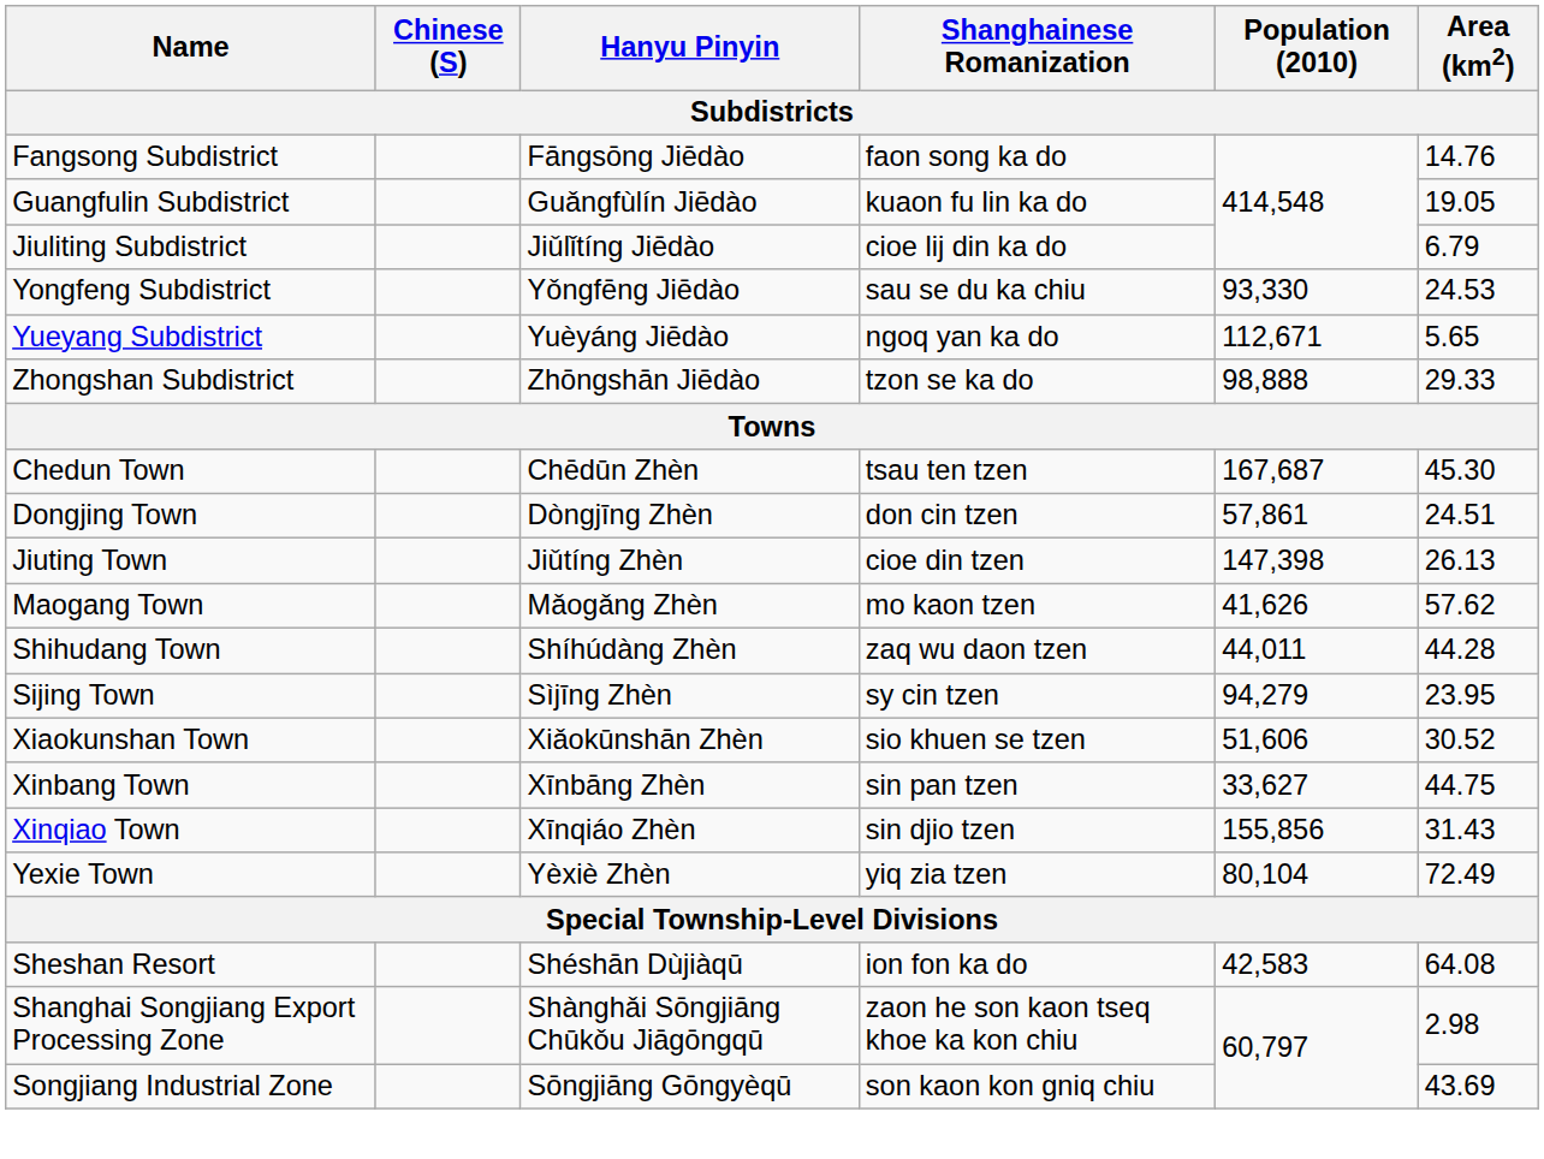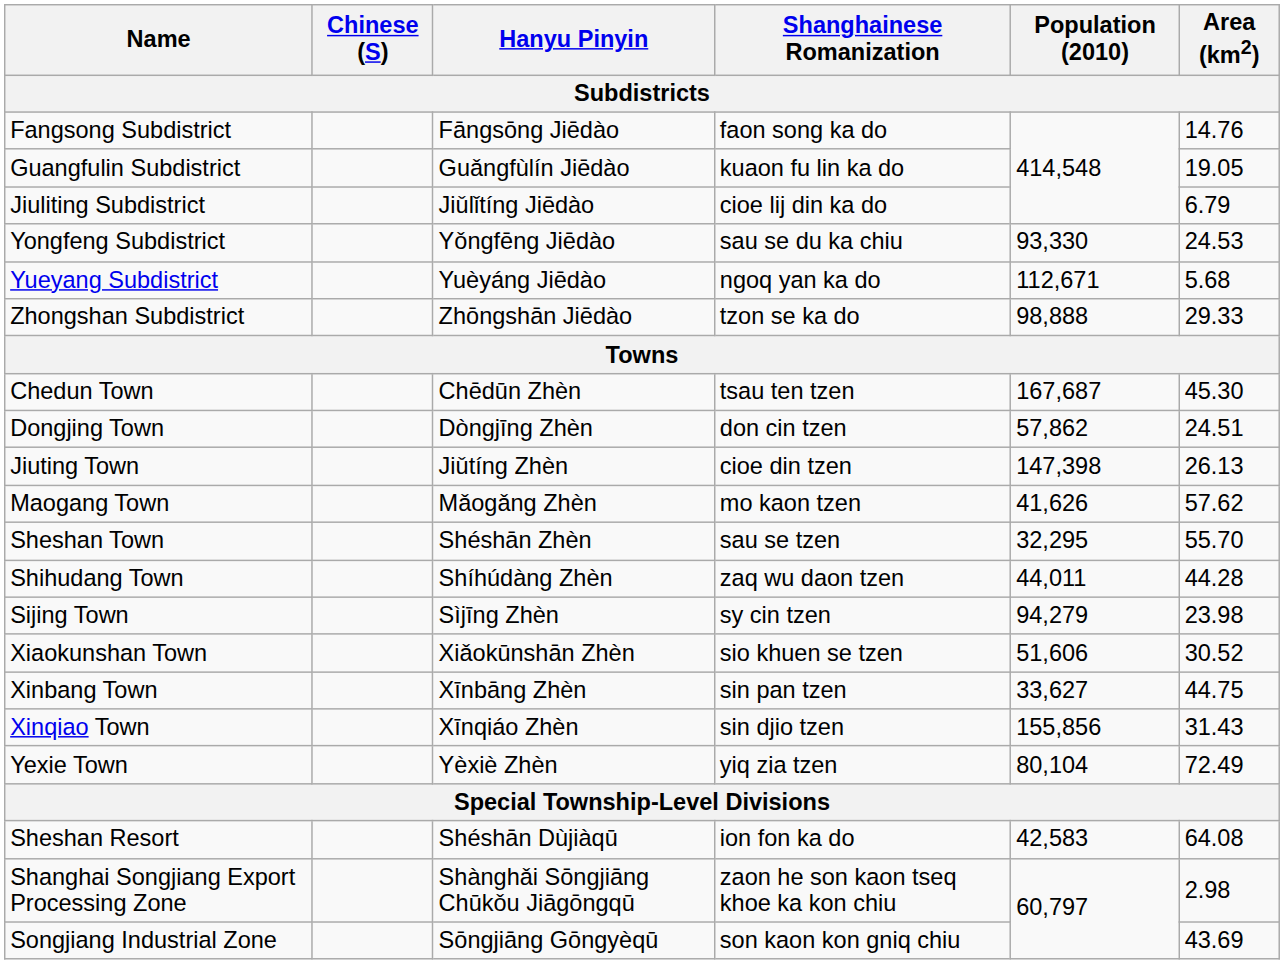 <table class="wikitable">
 <tr>
 <th>Name</th>
 <th><a href='#'>Chinese</a> (<a href='#'>S</a>)</th>
 <th><a href='#'>Hanyu Pinyin</a></th>
 <th><a href='#'>Shanghainese</a> Romanization</th>
 <th>Population (2010)</th>
 <th>Area (km<sup>2</sup>)</th>
 </tr>
 <tr>
 <th colspan="6">Subdistricts</th>
 </tr>
 <tr>
 <td>Fangsong Subdistrict</td>
 <td></td>
 <td>Fāngsōng Jiēdào</td>
 <td>faon song ka do</td>
 <td rowspan="3">414,548</td>
 <td>14.76</td>
 </tr>
 <tr>
 <td>Guangfulin Subdistrict</td>
 <td></td>
 <td>Guǎngfùlín Jiēdào</td>
 <td>kuaon fu lin ka do</td>
 <td>19.05</td>
 </tr>
 <tr>
 <td>Jiuliting Subdistrict</td>
 <td></td>
 <td>Jiǔlǐtíng Jiēdào</td>
 <td>cioe lij din ka do</td>
 <td>6.79</td>
 </tr>
 <tr>
 <td>Yongfeng Subdistrict</td>
 <td></td>
 <td>Yǒngfēng Jiēdào</td>
 <td>sau se du ka chiu</td>
 <td>93,330</td>
 <td>24.53</td>
 </tr>
 <tr>
 <td><a href='#'>Yueyang Subdistrict</a></td>
 <td></td>
 <td>Yuèyáng Jiēdào</td>
 <td>ngoq yan ka do</td>
 <td>112,671</td>
-<td>5.65</td>
+<td>5.68</td>
 </tr>
 <tr>
 <td>Zhongshan Subdistrict</td>
 <td></td>
 <td>Zhōngshān Jiēdào</td>
 <td>tzon se ka do</td>
 <td>98,888</td>
 <td>29.33</td>
 </tr>
 <tr>
 <th colspan="6">Towns</th>
 </tr>
 <tr>
 <td>Chedun Town</td>
 <td></td>
 <td>Chēdūn Zhèn</td>
 <td>tsau ten tzen</td>
 <td>167,687</td>
 <td>45.30</td>
 </tr>
 <tr>
 <td>Dongjing Town</td>
 <td></td>
 <td>Dòngjīng Zhèn</td>
 <td>don cin tzen</td>
-<td>57,861</td>
+<td>57,862</td>
 <td>24.51</td>
 </tr>
 <tr>
 <td>Jiuting Town</td>
 <td></td>
 <td>Jiǔtíng Zhèn</td>
 <td>cioe din tzen</td>
 <td>147,398</td>
 <td>26.13</td>
 </tr>
 <tr>
 <td>Maogang Town</td>
 <td></td>
 <td>Mǎogǎng Zhèn</td>
 <td>mo kaon tzen</td>
 <td>41,626</td>
 <td>57.62</td>
 </tr>
 <tr>
+<td>Sheshan Town</td>
+<td></td>
+<td>Shéshān Zhèn</td>
+<td>sau se tzen</td>
+<td>32,295</td>
+<td>55.70</td>
+</tr>
+<tr>
 <td>Shihudang Town</td>
 <td></td>
 <td>Shíhúdàng Zhèn</td>
 <td>zaq wu daon tzen</td>
 <td>44,011</td>
 <td>44.28</td>
 </tr>
 <tr>
 <td>Sijing Town</td>
 <td></td>
 <td>Sìjīng Zhèn</td>
 <td>sy cin tzen</td>
 <td>94,279</td>
-<td>23.95</td>
+<td>23.98</td>
 </tr>
 <tr>
 <td>Xiaokunshan Town</td>
 <td></td>
 <td>Xiǎokūnshān Zhèn</td>
 <td>sio khuen se tzen</td>
 <td>51,606</td>
 <td>30.52</td>
 </tr>
 <tr>
 <td>Xinbang Town</td>
 <td></td>
 <td>Xīnbāng Zhèn</td>
 <td>sin pan tzen</td>
 <td>33,627</td>
 <td>44.75</td>
 </tr>
 <tr>
 <td><a href='#'>Xinqiao</a> Town</td>
 <td></td>
 <td>Xīnqiáo Zhèn</td>
 <td>sin djio tzen</td>
 <td>155,856</td>
 <td>31.43</td>
 </tr>
 <tr>
 <td>Yexie Town</td>
 <td></td>
 <td>Yèxiè Zhèn</td>
 <td>yiq zia tzen</td>
 <td>80,104</td>
 <td>72.49</td>
 </tr>
 <tr>
 <th colspan="6">Special Township-Level Divisions</th>
 </tr>
 <tr>
 <td>Sheshan Resort</td>
 <td></td>
 <td>Shéshān Dùjiàqū</td>
 <td>ion fon ka do</td>
 <td>42,583</td>
 <td>64.08</td>
 </tr>
 <tr>
 <td>Shanghai Songjiang Export Processing Zone</td>
 <td></td>
 <td>Shànghǎi Sōngjiāng Chūkǒu Jiāgōngqū</td>
 <td>zaon he son kaon tseq khoe ka kon chiu</td>
 <td rowspan="2">60,797</td>
 <td>2.98</td>
 </tr>
 <tr>
 <td>Songjiang Industrial Zone</td>
 <td></td>
 <td>Sōngjiāng Gōngyèqū</td>
 <td>son kaon kon gniq chiu</td>
 <td>43.69</td>
 </tr>
 </table>
